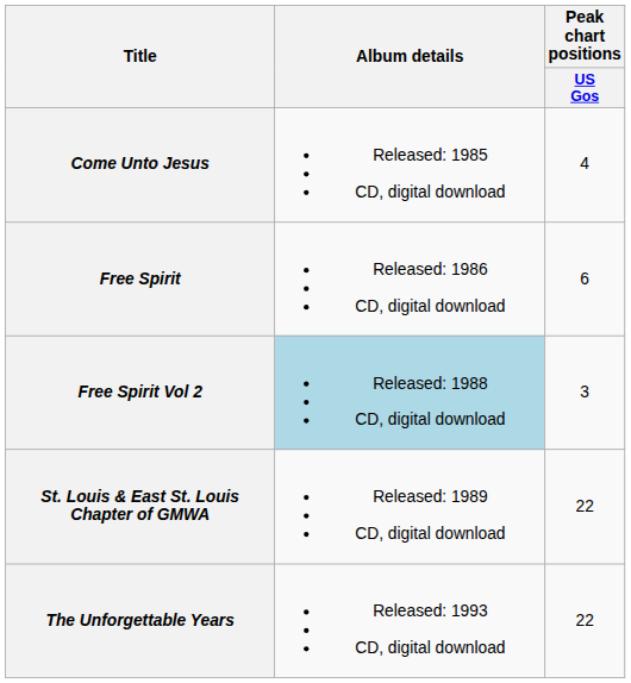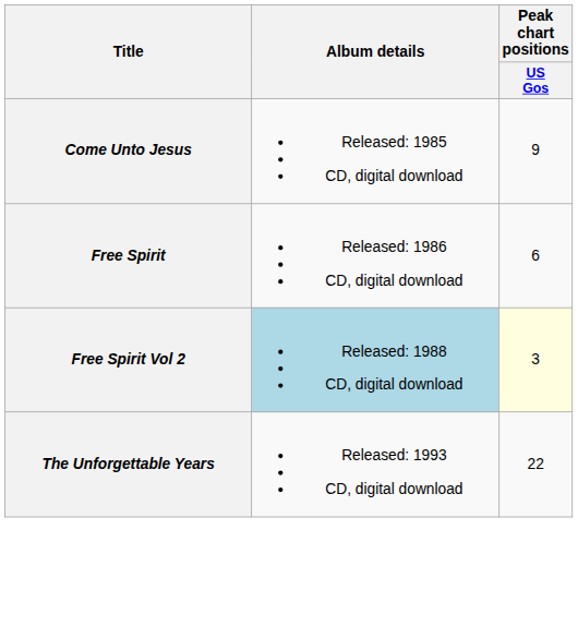 <table class="wikitable plainrowheaders" style="text-align:center;">
 <tr>
 <th scope="col" rowspan="2" style="width:16em;">Title</th>
 <th scope="col" rowspan="2" style="width:16em;">Album details</th>
 <th scope="col" colspan="1">Peak chart positions</th>
 </tr>
 <tr>
 <th style="width:3em; font-size:90%"><a href='#'>US<br>Gos</a></th>
 </tr>
 <tr>
 <th scope="row"><em>Come Unto Jesus</em></th>
 <td><br><ul><li>Released: 1985</li><li></li><li>CD, digital download</li></ul></td>
-<td>4</td>
+<td>9</td>
 </tr>
 <tr>
 <th scope="row"><em>Free Spirit</em></th>
 <td><br><ul><li>Released: 1986</li><li></li><li>CD, digital download</li></ul></td>
 <td>6</td>
 </tr>
 <tr>
 <th scope="row"><em>Free Spirit Vol 2</em></th>
 <td style="background: lightblue;"><br><ul><li>Released: 1988</li><li></li><li>CD, digital download</li></ul></td>
-<td>3</td>
-</tr>
-<tr>
-<th scope="row"><em>St. Louis & East St. Louis Chapter of GMWA</em></th>
-<td><br><ul><li>Released: 1989</li><li></li><li>CD, digital download</li></ul></td>
-<td>22</td>
+<td style="background: lightyellow;">3</td>
 </tr>
 <tr>
 <th scope="row"><em>The Unforgettable Years</em></th>
 <td><br><ul><li>Released: 1993</li><li></li><li>CD, digital download</li></ul></td>
 <td>22</td>
 </tr>
 </table>
